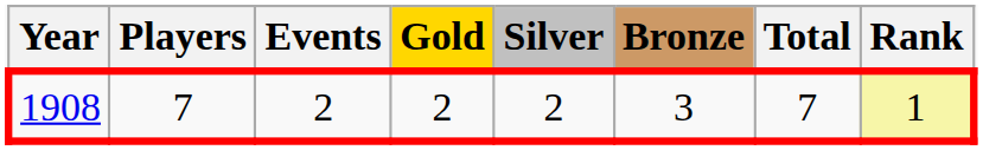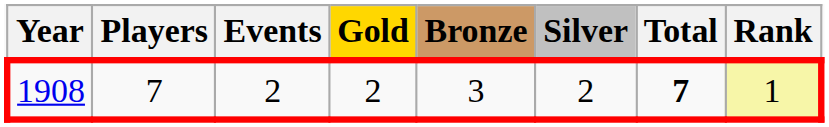 <table class="wikitable sortable collapsible collapsed">
 <tr>
 <th>Year</th>
 <th>Players</th>
 <th>Events</th>
 <th style="text-align:center; background-color:gold;"><strong>Gold</strong></th>
+<th style="text-align:center; background-color:#c96;"><strong>Bronze</strong></th>
 <th style="text-align:center; background-color:silver;"><strong>Silver</strong></th>
-<th style="text-align:center; background-color:#c96;"><strong>Bronze</strong></th>
 <th>Total</th>
 <th>Rank</th>
 </tr>
 <tr style="text-align:center;border: 3px solid red">
 <td><a href='#'>1908</a></td>
 <td>7</td>
 <td>2</td>
 <td>2</td>
+<td>3</td>
 <td>2</td>
-<td>3</td>
-<td>7</td>
+<td><strong>7</strong></td>
 <td style="background-color:#F7F6A8">1</td>
 </tr>
 </table>
